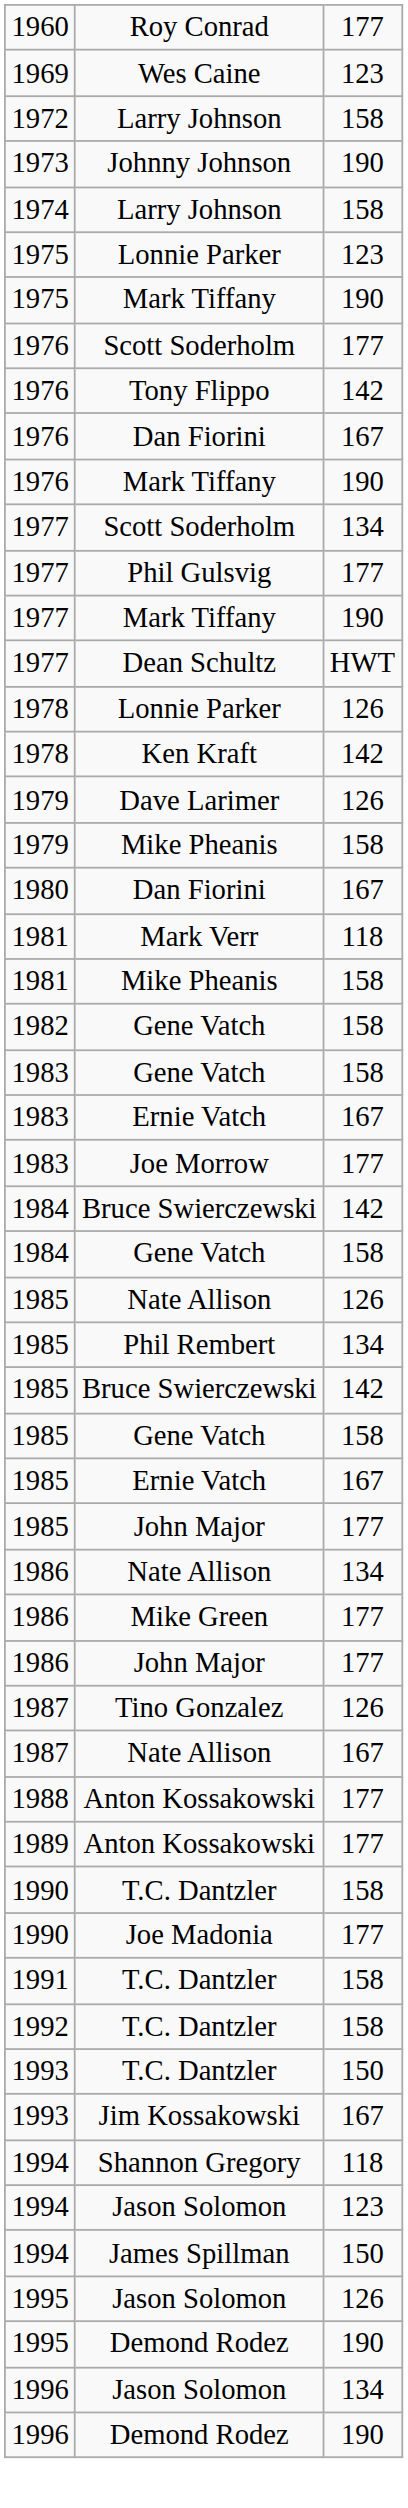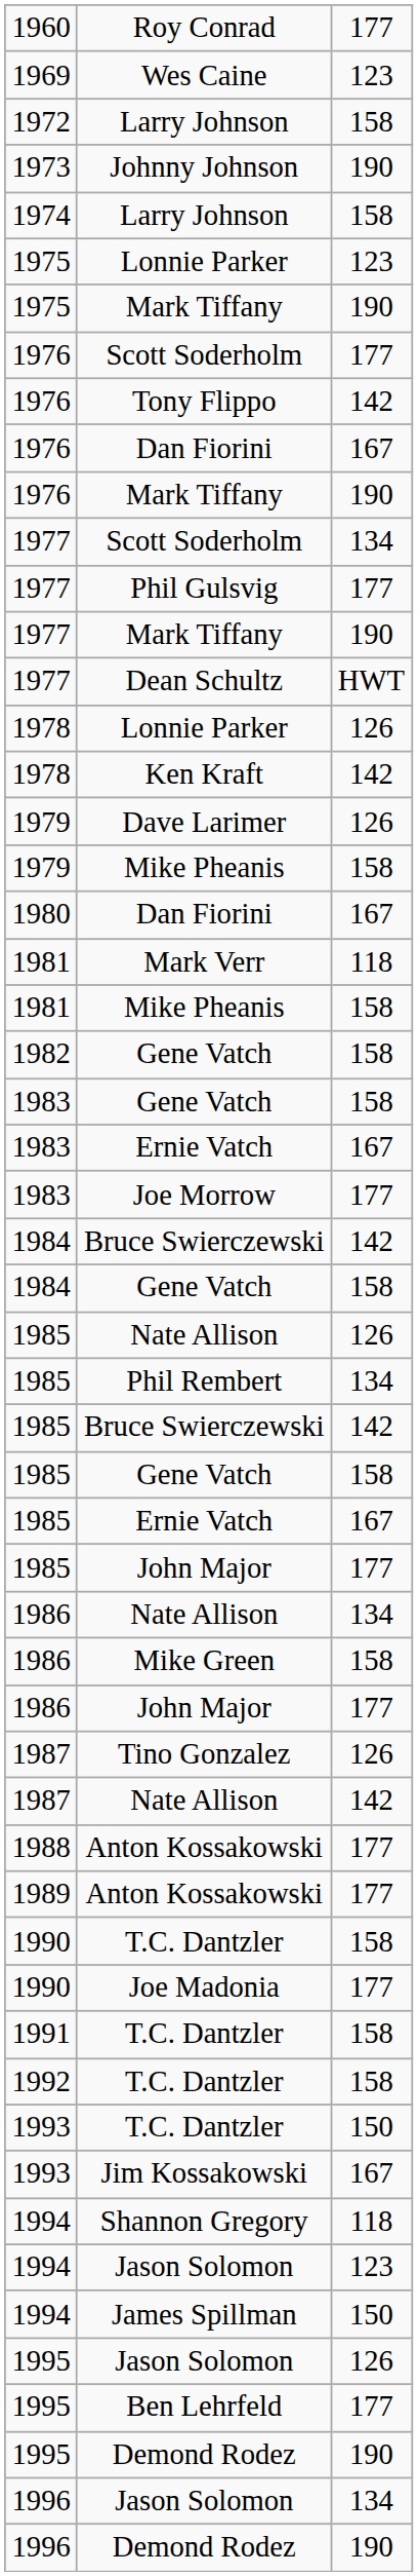 <table class="wikitable">
 <tr>
 <td>1960</td>
 <td style="text-align: center;">Roy Conrad</td>
 <td style="text-align: center;">177</td>
 </tr>
 <tr>
 <td>1969</td>
 <td style="text-align: center;">Wes Caine</td>
 <td style="text-align: center;">123</td>
 </tr>
 <tr>
 <td>1972</td>
 <td style="text-align: center;">Larry Johnson</td>
 <td style="text-align: center;">158</td>
 </tr>
 <tr>
 <td>1973</td>
 <td style="text-align: center;">Johnny Johnson</td>
 <td style="text-align: center;">190</td>
 </tr>
 <tr>
 <td>1974</td>
 <td style="text-align: center;">Larry Johnson</td>
 <td style="text-align: center;">158</td>
 </tr>
 <tr>
 <td>1975</td>
 <td style="text-align: center;">Lonnie Parker</td>
 <td style="text-align: center;">123</td>
 </tr>
 <tr>
 <td>1975</td>
 <td style="text-align: center;">Mark Tiffany</td>
 <td style="text-align: center;">190</td>
 </tr>
 <tr>
 <td>1976</td>
 <td style="text-align: center;">Scott Soderholm</td>
 <td style="text-align: center;">177</td>
 </tr>
 <tr>
 <td>1976</td>
 <td style="text-align: center;">Tony Flippo</td>
 <td style="text-align: center;">142</td>
 </tr>
 <tr>
 <td>1976</td>
 <td style="text-align: center;">Dan Fiorini</td>
 <td style="text-align: center;">167</td>
 </tr>
 <tr>
 <td>1976</td>
 <td style="text-align: center;">Mark Tiffany</td>
 <td style="text-align: center;">190</td>
 </tr>
 <tr>
 <td>1977</td>
 <td style="text-align: center;">Scott Soderholm</td>
 <td style="text-align: center;">134</td>
 </tr>
 <tr>
 <td>1977</td>
 <td style="text-align: center;">Phil Gulsvig</td>
 <td style="text-align: center;">177</td>
 </tr>
 <tr>
 <td>1977</td>
 <td style="text-align: center;">Mark Tiffany</td>
 <td style="text-align: center;">190</td>
 </tr>
 <tr>
 <td>1977</td>
 <td style="text-align: center;">Dean Schultz</td>
 <td style="text-align: center;">HWT</td>
 </tr>
 <tr>
 <td>1978</td>
 <td style="text-align: center;">Lonnie Parker</td>
 <td style="text-align: center;">126</td>
 </tr>
 <tr>
 <td>1978</td>
 <td style="text-align: center;">Ken Kraft</td>
 <td style="text-align: center;">142</td>
 </tr>
 <tr>
 <td>1979</td>
 <td style="text-align: center;">Dave Larimer</td>
 <td style="text-align: center;">126</td>
 </tr>
 <tr>
 <td>1979</td>
 <td style="text-align: center;">Mike Pheanis</td>
 <td style="text-align: center;">158</td>
 </tr>
 <tr>
 <td>1980</td>
 <td style="text-align: center;">Dan Fiorini</td>
 <td style="text-align: center;">167</td>
 </tr>
 <tr>
 <td>1981</td>
 <td style="text-align: center;">Mark Verr</td>
 <td style="text-align: center;">118</td>
 </tr>
 <tr>
 <td>1981</td>
 <td style="text-align: center;">Mike Pheanis</td>
 <td style="text-align: center;">158</td>
 </tr>
 <tr>
 <td>1982</td>
 <td style="text-align: center;">Gene Vatch</td>
 <td style="text-align: center;">158</td>
 </tr>
 <tr>
 <td>1983</td>
 <td style="text-align: center;">Gene Vatch</td>
 <td style="text-align: center;">158</td>
 </tr>
 <tr>
 <td>1983</td>
 <td style="text-align: center;">Ernie Vatch</td>
 <td style="text-align: center;">167</td>
 </tr>
 <tr>
 <td>1983</td>
 <td style="text-align: center;">Joe Morrow</td>
 <td style="text-align: center;">177</td>
 </tr>
 <tr>
 <td>1984</td>
 <td style="text-align: center;">Bruce Swierczewski</td>
 <td style="text-align: center;">142</td>
 </tr>
 <tr>
 <td>1984</td>
 <td style="text-align: center;">Gene Vatch</td>
 <td style="text-align: center;">158</td>
 </tr>
 <tr>
 <td>1985</td>
 <td style="text-align: center;">Nate Allison</td>
 <td style="text-align: center;">126</td>
 </tr>
 <tr>
 <td>1985</td>
 <td style="text-align: center;">Phil Rembert</td>
 <td style="text-align: center;">134</td>
 </tr>
 <tr>
 <td>1985</td>
 <td style="text-align: center;">Bruce Swierczewski</td>
 <td style="text-align: center;">142</td>
 </tr>
 <tr>
 <td>1985</td>
 <td style="text-align: center;">Gene Vatch</td>
 <td style="text-align: center;">158</td>
 </tr>
 <tr>
 <td>1985</td>
 <td style="text-align: center;">Ernie Vatch</td>
 <td style="text-align: center;">167</td>
 </tr>
 <tr>
 <td>1985</td>
 <td style="text-align: center;">John Major</td>
 <td style="text-align: center;">177</td>
 </tr>
 <tr>
 <td>1986</td>
 <td style="text-align: center;">Nate Allison</td>
 <td style="text-align: center;">134</td>
 </tr>
 <tr>
 <td>1986</td>
 <td style="text-align: center;">Mike Green</td>
-<td style="text-align: center;">177</td>
+<td style="text-align: center;">158</td>
 </tr>
 <tr>
 <td>1986</td>
 <td style="text-align: center;">John Major</td>
 <td style="text-align: center;">177</td>
 </tr>
 <tr>
 <td>1987</td>
 <td style="text-align: center;">Tino Gonzalez</td>
 <td style="text-align: center;">126</td>
 </tr>
 <tr>
 <td>1987</td>
 <td style="text-align: center;">Nate Allison</td>
-<td style="text-align: center;">167</td>
+<td style="text-align: center;">142</td>
 </tr>
 <tr>
 <td>1988</td>
 <td style="text-align: center;">Anton Kossakowski</td>
 <td style="text-align: center;">177</td>
 </tr>
 <tr>
 <td>1989</td>
 <td style="text-align: center;">Anton Kossakowski</td>
 <td style="text-align: center;">177</td>
 </tr>
 <tr>
 <td>1990</td>
 <td style="text-align: center;">T.C. Dantzler</td>
 <td style="text-align: center;">158</td>
 </tr>
 <tr>
 <td>1990</td>
 <td style="text-align: center;">Joe Madonia</td>
 <td style="text-align: center;">177</td>
 </tr>
 <tr>
 <td>1991</td>
 <td style="text-align: center;">T.C. Dantzler</td>
 <td style="text-align: center;">158</td>
 </tr>
 <tr>
 <td>1992</td>
 <td style="text-align: center;">T.C. Dantzler</td>
 <td style="text-align: center;">158</td>
 </tr>
 <tr>
 <td>1993</td>
 <td style="text-align: center;">T.C. Dantzler</td>
 <td style="text-align: center;">150</td>
 </tr>
 <tr>
 <td>1993</td>
 <td style="text-align: center;">Jim Kossakowski</td>
 <td style="text-align: center;">167</td>
 </tr>
 <tr>
 <td>1994</td>
 <td style="text-align: center;">Shannon Gregory</td>
 <td style="text-align: center;">118</td>
 </tr>
 <tr>
 <td>1994</td>
 <td style="text-align: center;">Jason Solomon</td>
 <td style="text-align: center;">123</td>
 </tr>
 <tr>
 <td>1994</td>
 <td style="text-align: center;">James Spillman</td>
 <td style="text-align: center;">150</td>
 </tr>
 <tr>
 <td>1995</td>
 <td style="text-align: center;">Jason Solomon</td>
 <td style="text-align: center;">126</td>
 </tr>
 <tr>
 <td>1995</td>
+<td style="text-align: center;">Ben Lehrfeld</td>
+<td style="text-align: center;">177</td>
+</tr>
+<tr>
+<td>1995</td>
 <td style="text-align: center;">Demond Rodez</td>
 <td style="text-align: center;">190</td>
 </tr>
 <tr>
 <td>1996</td>
 <td style="text-align: center;">Jason Solomon</td>
 <td style="text-align: center;">134</td>
 </tr>
 <tr>
 <td>1996</td>
 <td style="text-align: center;">Demond Rodez</td>
 <td style="text-align: center;">190</td>
 </tr>
 </table>
